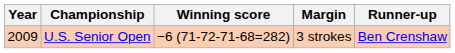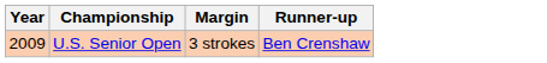 <table class="wikitable">
 <tr>
 <th>Year</th>
 <th>Championship</th>
-<th>Winning score</th>
 <th>Margin</th>
 <th>Runner-up</th>
 </tr>
 <tr style="background:#FBCEB1;">
 <td>2009</td>
 <td><a href='#'>U.S. Senior Open</a></td>
-<td>−6 (71-72-71-68=282)</td>
 <td>3 strokes</td>
 <td> <a href='#'>Ben Crenshaw</a></td>
 </tr>
 </table>
